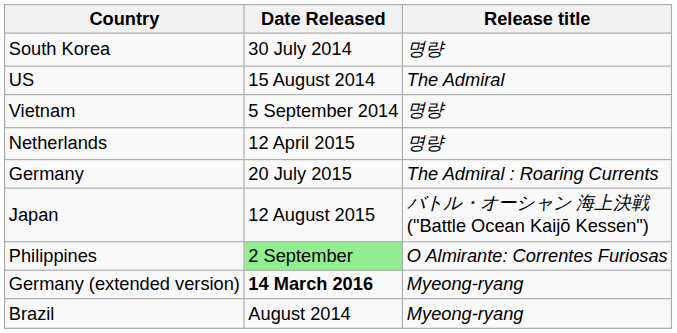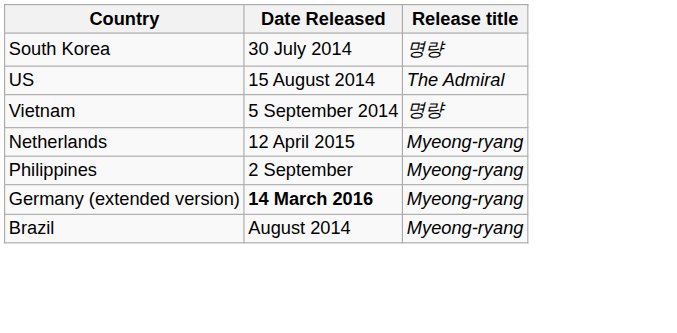 <table class="wikitable">
 <tr>
 <th scope="col">Country</th>
 <th scope="col">Date Released</th>
 <th scope="col">Release title</th>
 </tr>
 <tr>
 <td scope="row">South Korea</td>
 <td>30 July 2014</td>
 <td><em>명량</em></td>
 </tr>
 <tr>
 <td scope="row">US</td>
 <td>15 August 2014</td>
 <td><em>The Admiral</em></td>
 </tr>
 <tr>
 <td scope="row">Vietnam</td>
 <td>5 September 2014</td>
 <td><em>명량</em></td>
 </tr>
 <tr>
 <td scope="row">Netherlands</td>
 <td>12 April 2015</td>
-<td><em>명량</em></td>
-</tr>
-<tr>
-<td scope="row">Germany</td>
-<td>20 July 2015</td>
-<td><em>The Admiral : Roaring Currents</em></td>
-</tr>
-<tr>
-<td scope="row">Japan</td>
-<td>12 August 2015</td>
-<td><em>バトル・オーシャン 海上決戦</em><br>("Battle Ocean Kaijō Kessen")</td>
+<td><em>Myeong-ryang</em></td>
 </tr>
 <tr>
 <td scope="row">Philippines</td>
-<td style="background: lightgreen;">2 September</td>
-<td><em>O Almirante: Correntes Furiosas</em></td>
+<td>2 September</td>
+<td><em>Myeong-ryang</em></td>
 </tr>
 <tr>
 <td scope="row">Germany (extended version)</td>
 <td><strong>14 March 2016</strong></td>
 <td><em>Myeong-ryang</em></td>
 </tr>
 <tr>
 <td scope="row">Brazil</td>
 <td>August 2014</td>
 <td><em>Myeong-ryang</em></td>
 </tr>
 </table>
